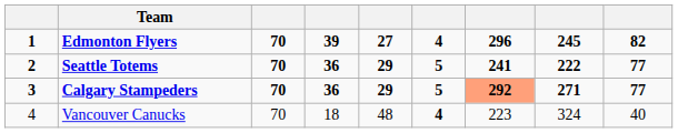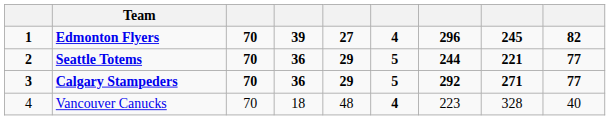 <table class="wikitable sortable">
 <tr>
 <th scope="col" style="width:3em"></th>
 <th scope="col" style="width:12em">Team</th>
 <th scope="col" style="width:3em" class="unsortable"></th>
 <th scope="col" style="width:3em"></th>
 <th scope="col" style="width:3em"></th>
 <th scope="col" style="width:3em"></th>
 <th scope="col" style="width:4em"></th>
 <th scope="col" style="width:4em"></th>
 <th scope="col" style="width:4em"></th>
 </tr>
 <tr style="text-align:center;font-weight:bold;">
 <td>1</td>
 <td style="text-align:left;"><a href='#'>Edmonton Flyers</a></td>
 <td>70</td>
 <td>39</td>
 <td>27</td>
 <td>4</td>
 <td>296</td>
 <td>245</td>
 <td>82</td>
 </tr>
 <tr style="text-align:center;font-weight:bold;">
 <td>2</td>
 <td style="text-align:left;"><a href='#'>Seattle Totems</a></td>
 <td>70</td>
 <td>36</td>
 <td>29</td>
 <td>5</td>
-<td>241</td>
-<td>222</td>
+<td>244</td>
+<td>221</td>
 <td>77</td>
 </tr>
 <tr style="text-align:center;font-weight:bold;">
 <td>3</td>
 <td style="text-align:left;"><a href='#'>Calgary Stampeders</a></td>
 <td>70</td>
 <td>36</td>
 <td>29</td>
 <td>5</td>
-<td style="background: lightsalmon;">292</td>
+<td>292</td>
 <td>271</td>
 <td>77</td>
 </tr>
 <tr style="text-align:center;">
 <td>4</td>
 <td style="text-align:left;"><a href='#'>Vancouver Canucks</a></td>
 <td>70</td>
 <td>18</td>
 <td>48</td>
 <td><strong>4</strong></td>
 <td>223</td>
-<td>324</td>
+<td>328</td>
 <td>40</td>
 </tr>
 </table>
